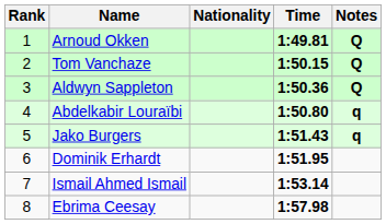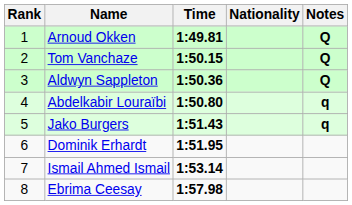 <table class="wikitable sortable" style="text-align:center">
 <tr>
 <th>Rank</th>
 <th>Name</th>
+<th>Time</th>
 <th>Nationality</th>
-<th>Time</th>
 <th>Notes</th>
 </tr>
 <tr bgcolor=ccffcc>
 <td>1</td>
 <td align=left><a href='#'>Arnoud Okken</a></td>
+<td><strong>1:49.81</strong></td>
 <td align=left></td>
-<td><strong>1:49.81</strong></td>
 <td><strong>Q</strong></td>
 </tr>
 <tr bgcolor=ccffcc>
 <td>2</td>
 <td align=left><a href='#'>Tom Vanchaze</a></td>
+<td><strong>1:50.15</strong></td>
 <td align=left></td>
-<td><strong>1:50.15</strong></td>
 <td><strong>Q</strong></td>
 </tr>
 <tr bgcolor=ccffcc>
 <td>3</td>
 <td align=left><a href='#'>Aldwyn Sappleton</a></td>
+<td><strong>1:50.36</strong></td>
 <td align=left></td>
-<td><strong>1:50.36</strong></td>
 <td><strong>Q</strong></td>
 </tr>
 <tr bgcolor=ddffdd>
 <td>4</td>
 <td align=left><a href='#'>Abdelkabir Louraïbi</a></td>
+<td><strong>1:50.80</strong></td>
 <td align=left></td>
-<td><strong>1:50.80</strong></td>
 <td><strong>q</strong></td>
 </tr>
 <tr bgcolor=ddffdd>
 <td>5</td>
 <td align=left><a href='#'>Jako Burgers</a></td>
+<td><strong>1:51.43</strong></td>
 <td align=left></td>
-<td><strong>1:51.43</strong></td>
 <td><strong>q</strong></td>
 </tr>
 <tr>
 <td>6</td>
 <td align=left><a href='#'>Dominik Erhardt</a></td>
+<td><strong>1:51.95</strong></td>
 <td align=left></td>
-<td><strong>1:51.95</strong></td>
 <td></td>
 </tr>
 <tr>
 <td>7</td>
 <td align=left><a href='#'>Ismail Ahmed Ismail</a></td>
+<td><strong>1:53.14</strong></td>
 <td align=left></td>
-<td><strong>1:53.14</strong></td>
 <td></td>
 </tr>
 <tr>
 <td>8</td>
 <td align=left><a href='#'>Ebrima Ceesay</a></td>
+<td><strong>1:57.98</strong></td>
 <td align=left></td>
-<td><strong>1:57.98</strong></td>
 <td></td>
 </tr>
 </table>
